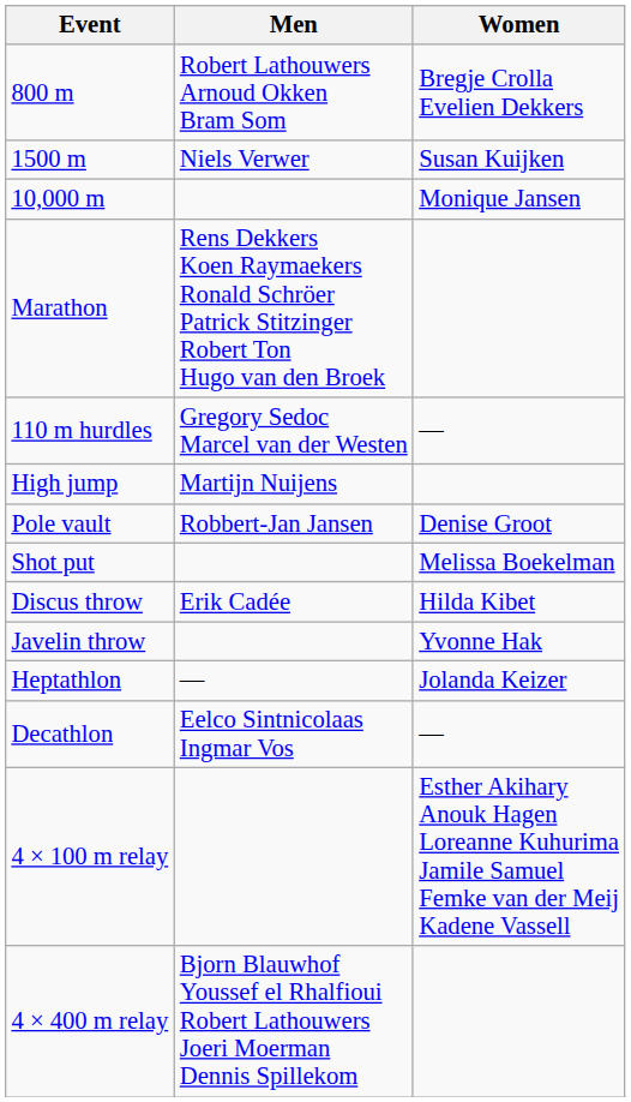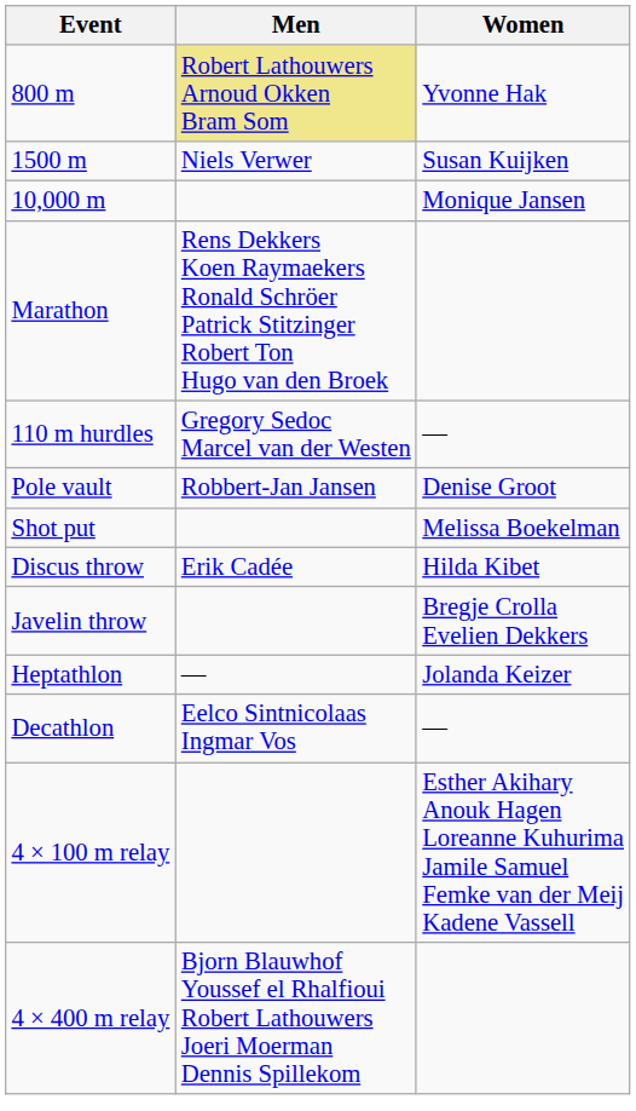 <table class=wikitable style="font-size:100%">
 <tr>
 <th>Event</th>
 <th>Men</th>
 <th>Women</th>
 </tr>
 <tr>
 <td><a href='#'>800 m</a></td>
-<td><a href='#'>Robert Lathouwers</a><br><a href='#'>Arnoud Okken</a><br><a href='#'>Bram Som</a></td>
-<td><a href='#'>Bregje Crolla</a><br><a href='#'>Evelien Dekkers</a></td>
+<td style="background: khaki;"><a href='#'>Robert Lathouwers</a><br><a href='#'>Arnoud Okken</a><br><a href='#'>Bram Som</a></td>
+<td><a href='#'>Yvonne Hak</a></td>
 </tr>
 <tr>
 <td><a href='#'>1500 m</a></td>
 <td><a href='#'>Niels Verwer</a></td>
 <td><a href='#'>Susan Kuijken</a></td>
 </tr>
 <tr>
 <td><a href='#'>10,000 m</a></td>
 <td></td>
 <td><a href='#'>Monique Jansen</a></td>
 </tr>
 <tr>
 <td><a href='#'>Marathon</a></td>
 <td><a href='#'>Rens Dekkers</a><br><a href='#'>Koen Raymaekers</a><br><a href='#'>Ronald Schröer</a><br><a href='#'>Patrick Stitzinger</a><br><a href='#'>Robert Ton</a><br><a href='#'>Hugo van den Broek</a></td>
 <td></td>
 </tr>
 <tr>
 <td><a href='#'>110 m hurdles</a></td>
 <td><a href='#'>Gregory Sedoc</a><br><a href='#'>Marcel van der Westen</a></td>
 <td>—</td>
 </tr>
 <tr>
-<td><a href='#'>High jump</a></td>
-<td><a href='#'>Martijn Nuijens</a></td>
-<td></td>
-</tr>
-<tr>
 <td><a href='#'>Pole vault</a></td>
 <td><a href='#'>Robbert-Jan Jansen</a></td>
 <td><a href='#'>Denise Groot</a></td>
 </tr>
 <tr>
 <td><a href='#'>Shot put</a></td>
 <td></td>
 <td><a href='#'>Melissa Boekelman</a></td>
 </tr>
 <tr>
 <td><a href='#'>Discus throw</a></td>
 <td><a href='#'>Erik Cadée</a></td>
 <td><a href='#'>Hilda Kibet</a></td>
 </tr>
 <tr>
 <td><a href='#'>Javelin throw</a></td>
 <td></td>
-<td><a href='#'>Yvonne Hak</a></td>
+<td><a href='#'>Bregje Crolla</a><br><a href='#'>Evelien Dekkers</a></td>
 </tr>
 <tr>
 <td><a href='#'>Heptathlon</a></td>
 <td>—</td>
 <td><a href='#'>Jolanda Keizer</a></td>
 </tr>
 <tr>
 <td><a href='#'>Decathlon</a></td>
 <td><a href='#'>Eelco Sintnicolaas</a><br><a href='#'>Ingmar Vos</a></td>
 <td>—</td>
 </tr>
 <tr>
 <td><a href='#'>4 × 100 m relay</a></td>
 <td></td>
 <td><a href='#'>Esther Akihary</a><br><a href='#'>Anouk Hagen</a><br><a href='#'>Loreanne Kuhurima</a><br><a href='#'>Jamile Samuel</a><br><a href='#'>Femke van der Meij</a><br><a href='#'>Kadene Vassell</a></td>
 </tr>
 <tr>
 <td><a href='#'>4 × 400 m relay</a></td>
 <td><a href='#'>Bjorn Blauwhof</a><br><a href='#'>Youssef el Rhalfioui</a><br><a href='#'>Robert Lathouwers</a><br><a href='#'>Joeri Moerman</a><br><a href='#'>Dennis Spillekom</a></td>
 </tr>
 </table>
